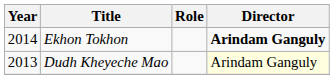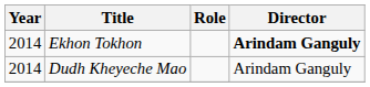 <table class="wikitable sortable">
 <tr>
 <th>Year</th>
 <th>Title</th>
 <th>Role</th>
 <th>Director</th>
 </tr>
 <tr>
 <td>2014</td>
 <td><em>Ekhon Tokhon</em></td>
 <td></td>
 <td><strong>Arindam Ganguly</strong></td>
 </tr>
 <tr>
-<td>2013</td>
+<td>2014</td>
 <td><em>Dudh Kheyeche Mao</em></td>
 <td></td>
-<td style="background: lightyellow;">Arindam Ganguly</td>
+<td>Arindam Ganguly</td>
 </tr>
 <tr>
 </tr>
 </table>
